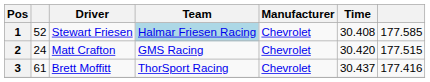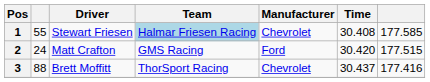 <table class="wikitable" style="font-size:95%">
 <tr>
 <th>Pos</th>
 <th></th>
 <th>Driver</th>
 <th>Team</th>
 <th>Manufacturer</th>
 <th>Time</th>
 <th></th>
 </tr>
 <tr>
 <th>1</th>
-<td>52</td>
+<td>55</td>
 <td><a href='#'>Stewart Friesen</a></td>
 <td style="background: lightblue;"><a href='#'>Halmar Friesen Racing</a></td>
 <td><a href='#'>Chevrolet</a></td>
 <td>30.408</td>
 <td>177.585</td>
 </tr>
 <tr>
 <th>2</th>
 <td>24</td>
 <td><a href='#'>Matt Crafton</a></td>
 <td><a href='#'>GMS Racing</a></td>
-<td><a href='#'>Chevrolet</a></td>
+<td><a href='#'>Ford</a></td>
 <td>30.420</td>
 <td>177.515</td>
 </tr>
 <tr>
 <th>3</th>
-<td>61</td>
+<td>88</td>
 <td><a href='#'>Brett Moffitt</a></td>
 <td><a href='#'>ThorSport Racing</a></td>
 <td><a href='#'>Chevrolet</a></td>
 <td>30.437</td>
 <td>177.416</td>
 </tr>
 <tr>
 </tr>
 </table>
